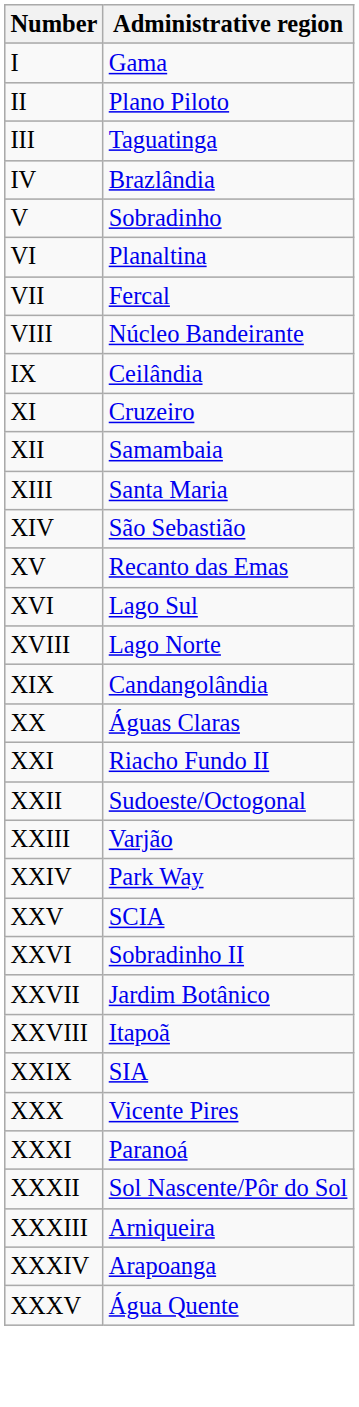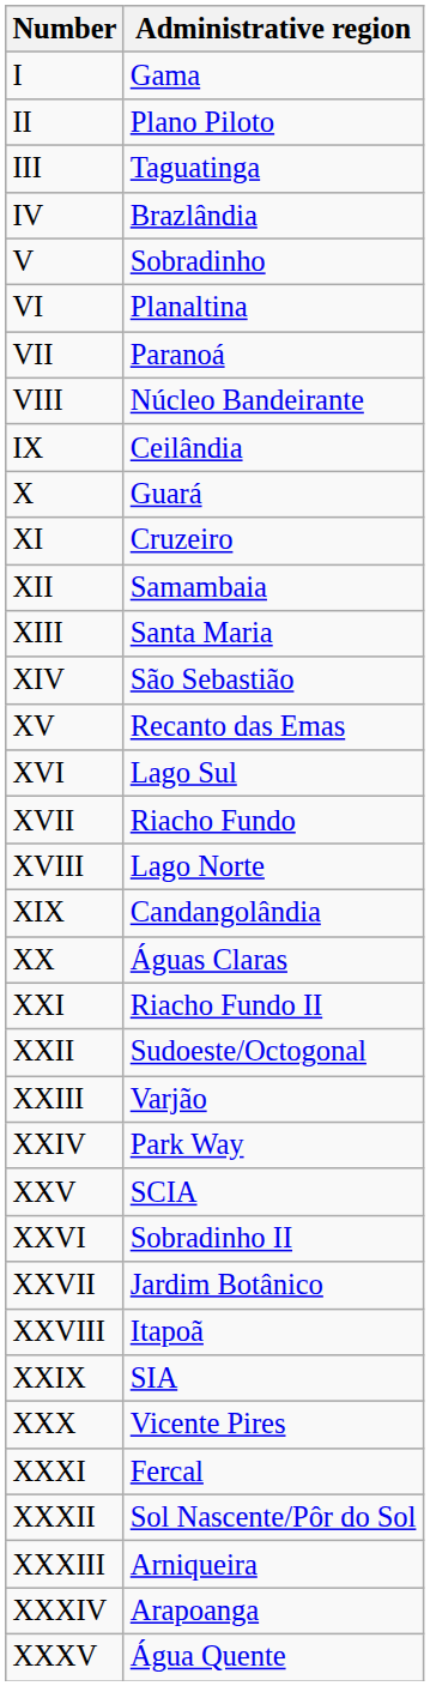 <table class="wikitable sortable">
 <tr>
 <th>Number</th>
 <th>Administrative region</th>
 </tr>
 <tr>
 <td data-sort-value=1>I</td>
 <td><a href='#'>Gama</a></td>
 </tr>
 <tr>
 <td data-sort-value=2>II</td>
 <td><a href='#'>Plano Piloto</a></td>
 </tr>
 <tr>
 <td data-sort-value=3>III</td>
 <td><a href='#'>Taguatinga</a></td>
 </tr>
 <tr>
 <td data-sort-value=4>IV</td>
 <td><a href='#'>Brazlândia</a></td>
 </tr>
 <tr>
 <td data-sort-value=5>V</td>
 <td><a href='#'>Sobradinho</a></td>
 </tr>
 <tr>
 <td data-sort-value=6>VI</td>
 <td><a href='#'>Planaltina</a></td>
 </tr>
 <tr>
 <td data-sort-value=7>VII</td>
-<td><a href='#'>Fercal</a></td>
+<td><a href='#'>Paranoá</a></td>
 </tr>
 <tr>
 <td data-sort-value=8>VIII</td>
 <td><a href='#'>Núcleo Bandeirante</a></td>
 </tr>
 <tr>
 <td data-sort-value=9>IX</td>
 <td><a href='#'>Ceilândia</a></td>
+</tr>
+<tr>
+<td data-sort-value=10>X</td>
+<td><a href='#'>Guará</a></td>
 </tr>
 <tr>
 <td data-sort-value=11>XI</td>
 <td><a href='#'>Cruzeiro</a></td>
 </tr>
 <tr>
 <td data-sort-value=12>XII</td>
 <td><a href='#'>Samambaia</a></td>
 </tr>
 <tr>
 <td data-sort-value=13>XIII</td>
 <td><a href='#'>Santa Maria</a></td>
 </tr>
 <tr>
 <td data-sort-value=14>XIV</td>
 <td><a href='#'>São Sebastião</a></td>
 </tr>
 <tr>
 <td data-sort-value=15>XV</td>
 <td><a href='#'>Recanto das Emas</a></td>
 </tr>
 <tr>
 <td data-sort-value=16>XVI</td>
 <td><a href='#'>Lago Sul</a></td>
+</tr>
+<tr>
+<td data-sort-value=17>XVII</td>
+<td><a href='#'>Riacho Fundo</a></td>
 </tr>
 <tr>
 <td data-sort-value=18>XVIII</td>
 <td><a href='#'>Lago Norte</a></td>
 </tr>
 <tr>
 <td data-sort-value=19>XIX</td>
 <td><a href='#'>Candangolândia</a></td>
 </tr>
 <tr>
 <td data-sort-value=20>XX</td>
 <td><a href='#'>Águas Claras</a></td>
 </tr>
 <tr>
 <td data-sort-value=21>XXI</td>
 <td><a href='#'>Riacho Fundo II</a></td>
 </tr>
 <tr>
 <td data-sort-value=22>XXII</td>
 <td><a href='#'>Sudoeste/Octogonal</a></td>
 </tr>
 <tr>
 <td data-sort-value=23>XXIII</td>
 <td><a href='#'>Varjão</a></td>
 </tr>
 <tr>
 <td data-sort-value=24>XXIV</td>
 <td><a href='#'>Park Way</a></td>
 </tr>
 <tr>
 <td data-sort-value=25>XXV</td>
 <td><a href='#'>SCIA</a></td>
 </tr>
 <tr>
 <td data-sort-value=26>XXVI</td>
 <td><a href='#'>Sobradinho II</a></td>
 </tr>
 <tr>
 <td data-sort-value=27>XXVII</td>
 <td><a href='#'>Jardim Botânico</a></td>
 </tr>
 <tr>
 <td data-sort-value=28>XXVIII</td>
 <td><a href='#'>Itapoã</a></td>
 </tr>
 <tr>
 <td data-sort-value=29>XXIX</td>
 <td><a href='#'>SIA</a></td>
 </tr>
 <tr>
 <td data-sort-value=30>XXX</td>
 <td><a href='#'>Vicente Pires</a></td>
 </tr>
 <tr>
 <td data-sort-value=31>XXXI</td>
-<td><a href='#'>Paranoá</a></td>
+<td><a href='#'>Fercal</a></td>
 </tr>
 <tr>
 <td data-sort-value=32>XXXII</td>
 <td><a href='#'>Sol Nascente/Pôr do Sol</a></td>
 </tr>
 <tr>
 <td data-sort-value=33>XXXIII</td>
 <td><a href='#'>Arniqueira</a></td>
 </tr>
 <tr>
 <td data-sort-value=34>XXXIV</td>
 <td><a href='#'>Arapoanga</a></td>
 </tr>
 <tr>
 <td data-sort-value=35>XXXV</td>
 <td><a href='#'>Água Quente</a></td>
 </tr>
 </table>
